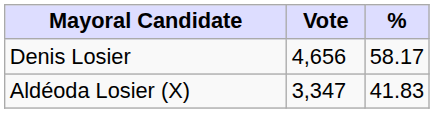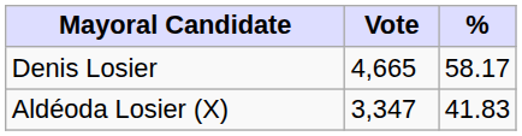 <table class="wikitable">
 <tr>
 <th style="background:#ddf; width:200px;">Mayoral Candidate</th>
 <th style="background:#ddf; width:50px;">Vote</th>
 <th style="background:#ddf; width:30px;">%</th>
 </tr>
 <tr>
 <td>Denis Losier</td>
-<td>4,656</td>
+<td>4,665</td>
 <td>58.17</td>
 </tr>
 <tr>
 <td>Aldéoda Losier (X)</td>
 <td>3,347</td>
 <td>41.83</td>
 </tr>
 </table>
